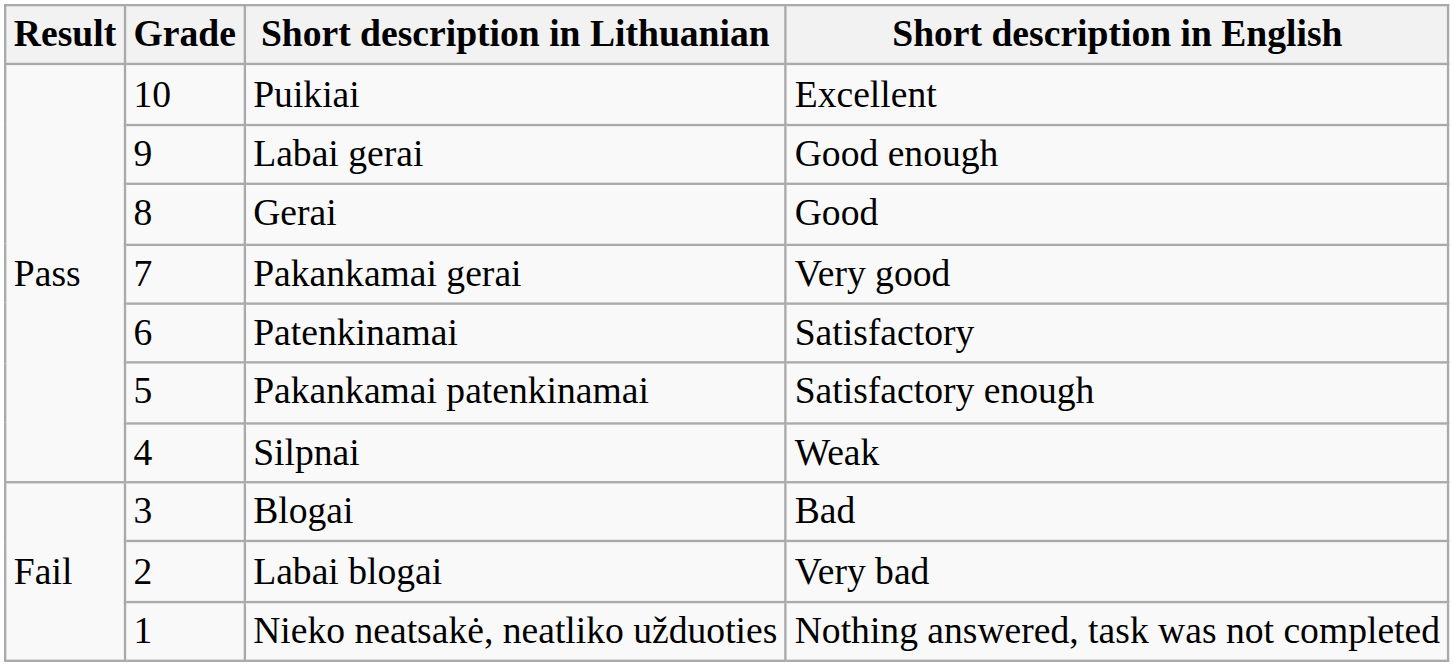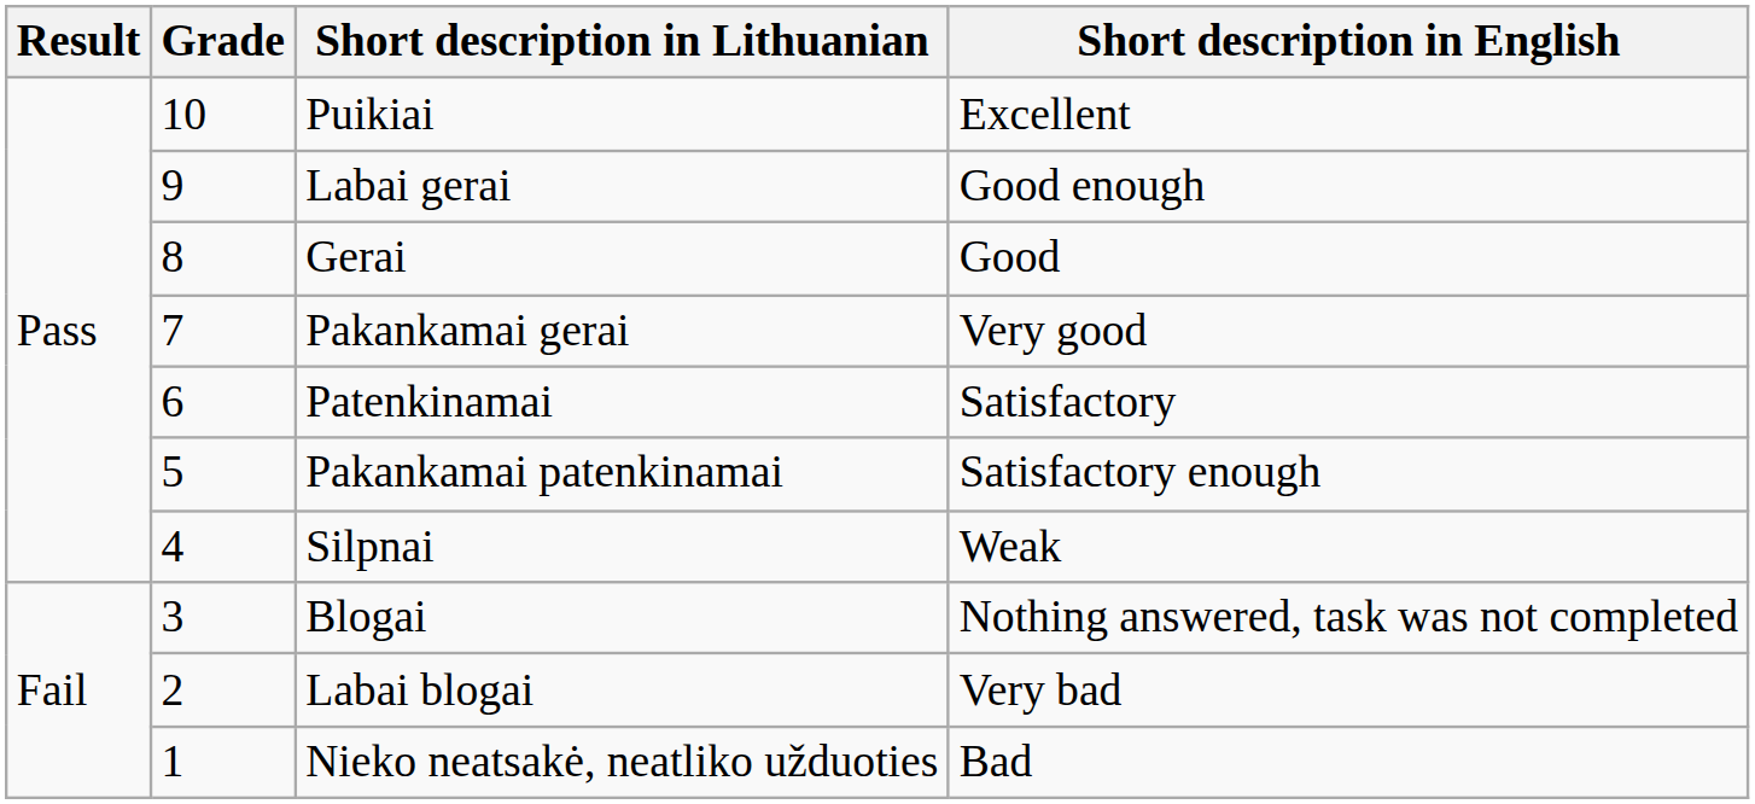 <table class="wikitable">
 <tr>
 <th>Result</th>
 <th>Grade</th>
 <th>Short description in Lithuanian</th>
 <th>Short description in English</th>
 </tr>
 <tr>
 <td rowspan = 7>Pass</td>
 <td>10</td>
 <td>Puikiai</td>
 <td>Excellent</td>
 </tr>
 <tr>
 <td>9</td>
 <td>Labai gerai</td>
 <td>Good enough</td>
 </tr>
 <tr>
 <td>8</td>
 <td>Gerai</td>
 <td>Good</td>
 </tr>
 <tr>
 <td>7</td>
 <td>Pakankamai gerai</td>
 <td>Very good</td>
 </tr>
 <tr>
 <td>6</td>
 <td>Patenkinamai</td>
 <td>Satisfactory</td>
 </tr>
 <tr>
 <td>5</td>
 <td>Pakankamai patenkinamai</td>
 <td>Satisfactory enough</td>
 </tr>
 <tr>
 <td>4</td>
 <td>Silpnai</td>
 <td>Weak</td>
 </tr>
 <tr>
 <td rowspan = 3>Fail</td>
 <td>3</td>
 <td>Blogai</td>
-<td>Bad</td>
+<td>Nothing answered, task was not completed</td>
 </tr>
 <tr>
 <td>2</td>
 <td>Labai blogai</td>
 <td>Very bad</td>
 </tr>
 <tr>
 <td>1</td>
 <td>Nieko neatsakė, neatliko užduoties</td>
-<td>Nothing answered, task was not completed</td>
+<td>Bad</td>
 </tr>
 </table>
